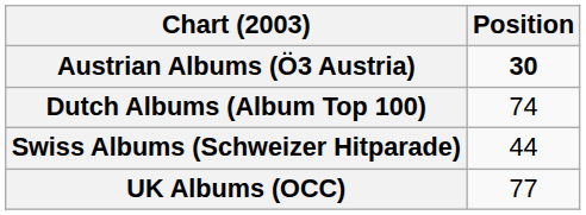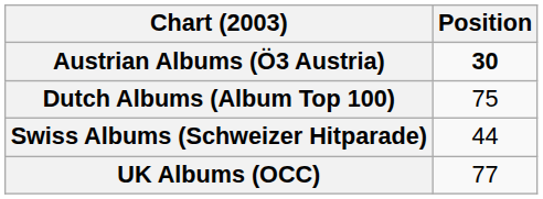 <table class="wikitable sortable plainrowheaders">
 <tr>
 <th>Chart (2003)</th>
 <th>Position</th>
 </tr>
 <tr>
 <th scope="row">Austrian Albums (Ö3 Austria)</th>
 <td style="text-align:center"><strong>30</strong></td>
 </tr>
 <tr>
 <th scope="row">Dutch Albums (Album Top 100)</th>
-<td style="text-align:center">74</td>
+<td style="text-align:center">75</td>
 </tr>
 <tr>
 <th scope="row">Swiss Albums (Schweizer Hitparade)</th>
 <td style="text-align:center">44</td>
 </tr>
 <tr>
 <th scope="row">UK Albums (OCC)</th>
 <td style="text-align:center">77</td>
 </tr>
 </table>
